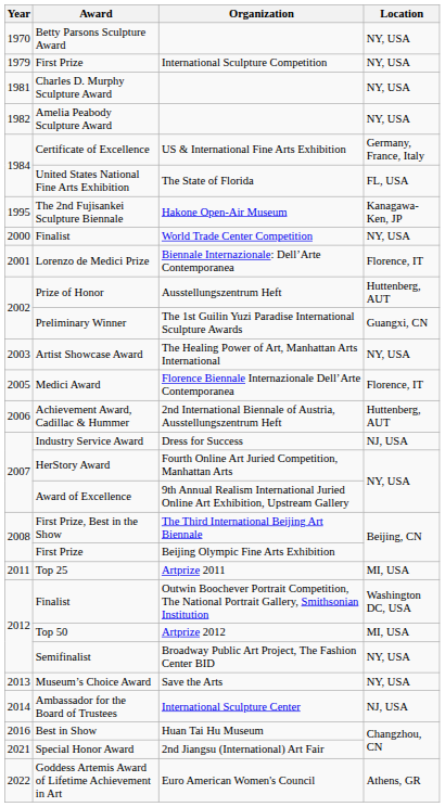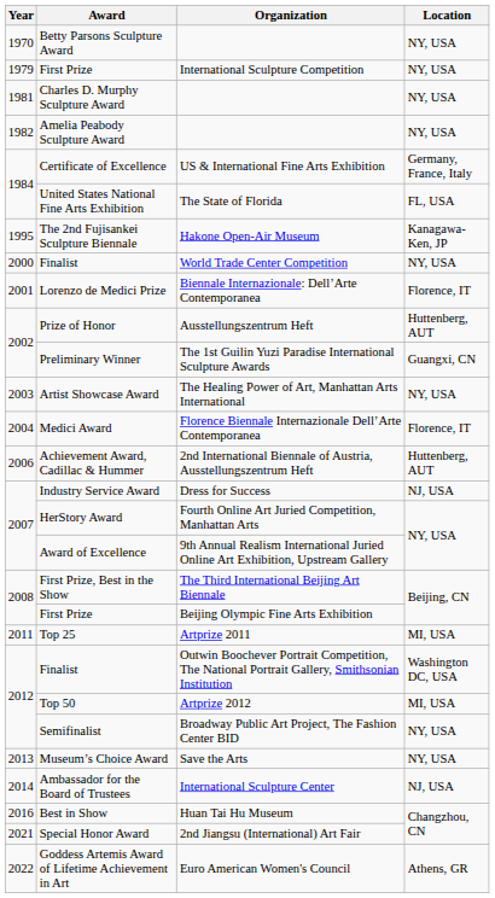 <table class="wikitable">
 <tr>
 <th>Year</th>
 <th>Award</th>
 <th>Organization</th>
 <th>Location</th>
 </tr>
 <tr>
 <td>1970</td>
 <td>Betty Parsons Sculpture Award </td>
 <td></td>
 <td>NY, USA</td>
 </tr>
 <tr>
 <td>1979</td>
 <td>First Prize </td>
 <td>International Sculpture Competition</td>
 <td>NY, USA</td>
 </tr>
 <tr>
 <td>1981</td>
 <td>Charles D. Murphy Sculpture Award </td>
 <td></td>
 <td>NY, USA</td>
 </tr>
 <tr>
 <td>1982</td>
 <td>Amelia Peabody Sculpture Award </td>
 <td></td>
 <td>NY, USA</td>
 </tr>
 <tr>
 <td rowspan="2">1984</td>
 <td>Certificate of Excellence </td>
 <td>US & International Fine Arts Exhibition</td>
 <td>Germany, France, Italy</td>
 </tr>
 <tr>
 <td>United States National Fine Arts Exhibition </td>
 <td>The State of Florida</td>
 <td>FL, USA</td>
 </tr>
 <tr>
 <td>1995</td>
 <td>The 2nd Fujisankei Sculpture Biennale </td>
 <td><a href='#'>Hakone Open-Air Museum</a></td>
 <td>Kanagawa-Ken, JP</td>
 </tr>
 <tr>
 <td>2000</td>
 <td>Finalist </td>
 <td><a href='#'>World Trade Center Competition</a></td>
 <td>NY, USA</td>
 </tr>
 <tr>
 <td>2001</td>
 <td>Lorenzo de Medici Prize </td>
 <td><a href='#'>Biennale Internazionale</a>: Dell’Arte Contemporanea</td>
 <td>Florence, IT</td>
 </tr>
 <tr>
 <td rowspan="2">2002</td>
 <td>Prize of Honor </td>
 <td>Ausstellungszentrum Heft</td>
 <td>Huttenberg, AUT</td>
 </tr>
 <tr>
 <td>Preliminary Winner </td>
 <td>The 1st Guilin Yuzi Paradise International Sculpture Awards</td>
 <td>Guangxi, CN</td>
 </tr>
 <tr>
 <td>2003</td>
 <td>Artist Showcase Award </td>
 <td>The Healing Power of Art, Manhattan Arts International</td>
 <td>NY, USA</td>
 </tr>
 <tr>
-<td>2005</td>
+<td>2004</td>
 <td>Medici Award </td>
 <td><a href='#'>Florence Biennale</a> Internazionale Dell’Arte Contemporanea</td>
 <td>Florence, IT</td>
 </tr>
 <tr>
 <td>2006</td>
 <td>Achievement Award, Cadillac & Hummer </td>
 <td>2nd International Biennale of Austria, Ausstellungszentrum Heft</td>
 <td>Huttenberg, AUT</td>
 </tr>
 <tr>
 <td rowspan="3">2007</td>
 <td>Industry Service Award </td>
 <td>Dress for Success</td>
 <td>NJ, USA</td>
 </tr>
 <tr>
 <td>HerStory Award </td>
 <td>Fourth Online Art Juried Competition, Manhattan Arts</td>
 <td rowspan="2">NY, USA</td>
 </tr>
 <tr>
 <td>Award of Excellence </td>
 <td>9th Annual Realism International Juried Online Art Exhibition, Upstream Gallery</td>
 </tr>
 <tr>
 <td rowspan="2">2008</td>
 <td>First Prize, Best in the Show </td>
 <td><a href='#'>The Third International Beijing Art Biennale</a></td>
 <td rowspan="2">Beijing, CN</td>
 </tr>
 <tr>
 <td>First Prize </td>
 <td>Beijing Olympic Fine Arts Exhibition</td>
 </tr>
 <tr>
 <td>2011</td>
 <td>Top 25 </td>
 <td><a href='#'>Artprize</a> 2011</td>
 <td>MI, USA</td>
 </tr>
 <tr>
 <td rowspan="3">2012</td>
 <td>Finalist </td>
 <td>Outwin Boochever Portrait Competition, The National Portrait Gallery, <a href='#'>Smithsonian Institution</a></td>
 <td>Washington DC, USA</td>
 </tr>
 <tr>
 <td>Top 50 </td>
 <td><a href='#'>Artprize</a> 2012</td>
 <td>MI, USA</td>
 </tr>
 <tr>
 <td>Semifinalist </td>
 <td>Broadway Public Art Project, The Fashion Center BID</td>
 <td>NY, USA</td>
 </tr>
 <tr>
 <td>2013</td>
 <td>Museum’s Choice Award </td>
 <td>Save the Arts</td>
 <td>NY, USA</td>
 </tr>
 <tr>
 <td>2014</td>
 <td>Ambassador for the Board of Trustees </td>
 <td><a href='#'>International Sculpture Center</a></td>
 <td>NJ, USA</td>
 </tr>
 <tr>
 <td>2016</td>
 <td>Best in Show </td>
 <td>Huan Tai Hu Museum</td>
 <td rowspan="2">Changzhou, CN</td>
 </tr>
 <tr>
 <td>2021</td>
 <td>Special Honor Award </td>
 <td>2nd Jiangsu (International) Art Fair</td>
 </tr>
 <tr>
 <td>2022</td>
 <td>Goddess Artemis Award of Lifetime Achievement in Art </td>
 <td>Euro American Women's Council</td>
 <td>Athens, GR</td>
 </tr>
 </table>
